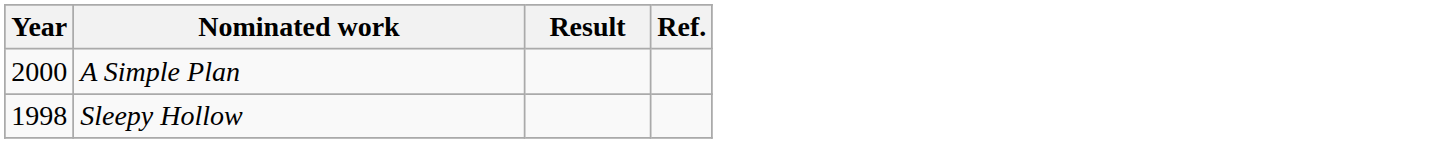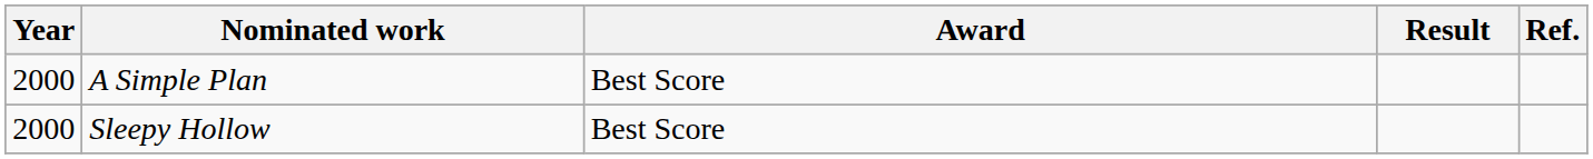 <table class="wikitable">
 <tr>
 <th>Year</th>
 <th width="250">Nominated work</th>
+<th width="400">Award</th>
 <th width="65">Result</th>
 <th>Ref.</th>
 </tr>
 <tr>
 <td align="center">2000</td>
 <td><em>A Simple Plan</em></td>
+<td>Best Score</td>
 <td></td>
 <td></td>
 </tr>
 <tr>
-<td align="center">1998</td>
+<td align="center">2000</td>
 <td><em>Sleepy Hollow</em></td>
+<td>Best Score</td>
 <td></td>
 <td></td>
 </tr>
 </table>
